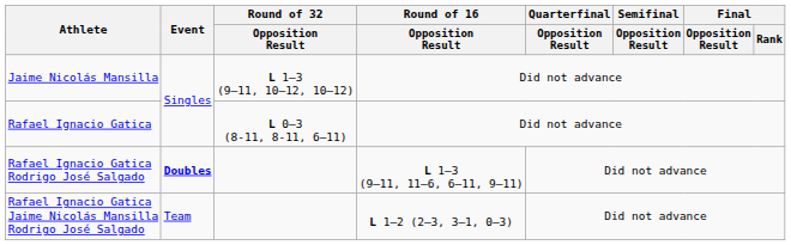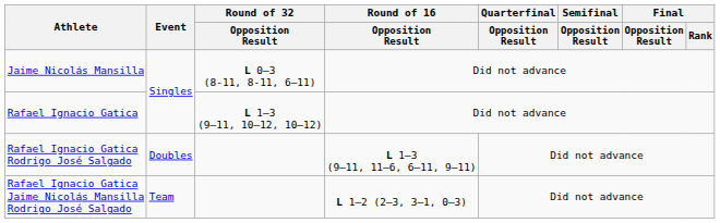 <table class=wikitable style=font-size:90%;text-align:center>
 <tr>
 <th rowspan=2>Athlete</th>
 <th rowspan=2>Event</th>
 <th>Round of 32</th>
 <th>Round of 16</th>
 <th>Quarterfinal</th>
 <th>Semifinal</th>
 <th colspan=2>Final</th>
 </tr>
 <tr style=font-size:95%>
 <th>Opposition<br>Result</th>
 <th>Opposition<br>Result</th>
 <th>Opposition<br>Result</th>
 <th>Opposition<br>Result</th>
 <th>Opposition<br>Result</th>
 <th>Rank</th>
 </tr>
 <tr>
 <td style="text-align:left"><a href='#'>Jaime Nicolás Mansilla</a></td>
 <td style="text-align:left" rowspan=2><a href='#'>Singles</a></td>
+<td><br><strong>L</strong> 0–3<br>(8-11, 8-11, 6–11)</td>
+<td colspan=5>Did not advance</td>
+</tr>
+<tr>
+<td style="text-align:left"><a href='#'>Rafael Ignacio Gatica</a></td>
 <td><br><strong>L</strong> 1–3<br>(9–11, 10–12, 10–12)</td>
 <td colspan=5>Did not advance</td>
 </tr>
 <tr>
-<td style="text-align:left"><a href='#'>Rafael Ignacio Gatica</a></td>
-<td><br><strong>L</strong> 0–3<br>(8-11, 8-11, 6–11)</td>
-<td colspan=5>Did not advance</td>
-</tr>
-<tr>
 <td style="text-align:left"><a href='#'>Rafael Ignacio Gatica</a><br><a href='#'>Rodrigo José Salgado</a></td>
-<td style="text-align:left"><strong><a href='#'>Doubles</a></strong></td>
+<td style="text-align:left"><a href='#'>Doubles</a></td>
 <td></td>
 <td><br><strong>L</strong> 1–3<br>(9–11, 11–6, 6–11, 9–11)</td>
 <td colspan=5>Did not advance</td>
 </tr>
 <tr>
 <td style="text-align:left"><a href='#'>Rafael Ignacio Gatica</a><br><a href='#'>Jaime Nicolás Mansilla</a><br><a href='#'>Rodrigo José Salgado</a></td>
 <td style="text-align:left"><a href='#'>Team</a></td>
 <td></td>
 <td><br><strong>L</strong> 1–2 (2–3, 3–1, 0–3)</td>
 <td colspan=4>Did not advance</td>
 </tr>
 </table>
